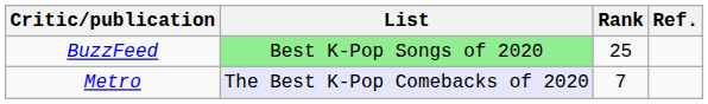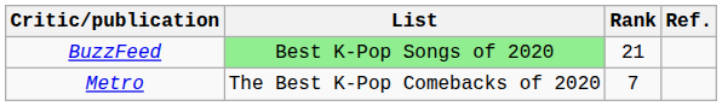 <table class="wikitable plainrowheaders" style="text-align:center">
 <tr>
 <th>Critic/publication</th>
 <th>List</th>
 <th>Rank</th>
 <th>Ref.</th>
 </tr>
 <tr>
 <td scope="row"><em><a href='#'>BuzzFeed</a></em></td>
 <td style="background: lightgreen;">Best K-Pop Songs of 2020</td>
-<td>25</td>
+<td>21</td>
 <td></td>
 </tr>
 <tr>
 <td scope="row"><em><a href='#'>Metro</a></em></td>
-<td style="background: lavender;">The Best K-Pop Comebacks of 2020</td>
+<td>The Best K-Pop Comebacks of 2020</td>
 <td>7</td>
 <td></td>
 </tr>
 </table>
